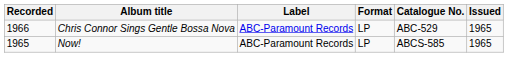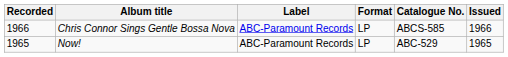 <table class="wikitable">
 <tr>
 <th>Recorded</th>
 <th>Album title</th>
 <th>Label</th>
 <th>Format</th>
 <th>Catalogue No.</th>
 <th>Issued</th>
 </tr>
 <tr>
 <td>1966</td>
 <td><em>Chris Connor Sings Gentle Bossa Nova</em></td>
 <td><a href='#'>ABC-Paramount Records</a></td>
 <td>LP</td>
-<td>ABC-529</td>
-<td>1965</td>
+<td>ABCS-585</td>
+<td>1966</td>
 </tr>
 <tr>
 <td>1965</td>
 <td><em>Now!</em></td>
 <td>ABC-Paramount Records</td>
 <td>LP</td>
-<td>ABCS-585</td>
+<td>ABC-529</td>
 <td>1965</td>
 </tr>
 </table>
